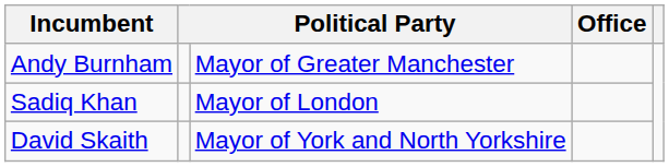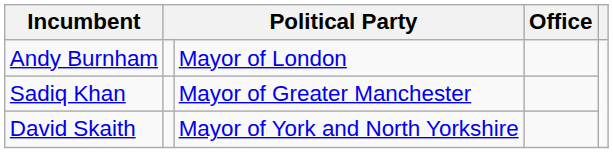 <table class="wikitable">
 <tr>
 <th>Incumbent</th>
 <th colspan="2">Political Party</th>
 <th>Office</th>
 <th></th>
 </tr>
 <tr>
 <td><a href='#'>Andy Burnham</a></td>
 <td></td>
-<td><a href='#'>Mayor of Greater Manchester</a></td>
+<td><a href='#'>Mayor of London</a></td>
 <td></td>
 </tr>
 <tr>
 <td><a href='#'>Sadiq Khan</a></td>
 <td></td>
-<td><a href='#'>Mayor of London</a></td>
+<td><a href='#'>Mayor of Greater Manchester</a></td>
 <td></td>
 </tr>
 <tr>
 <td><a href='#'>David Skaith</a></td>
 <td></td>
 <td><a href='#'>Mayor of York and North Yorkshire</a></td>
 <td></td>
 </tr>
 </table>
